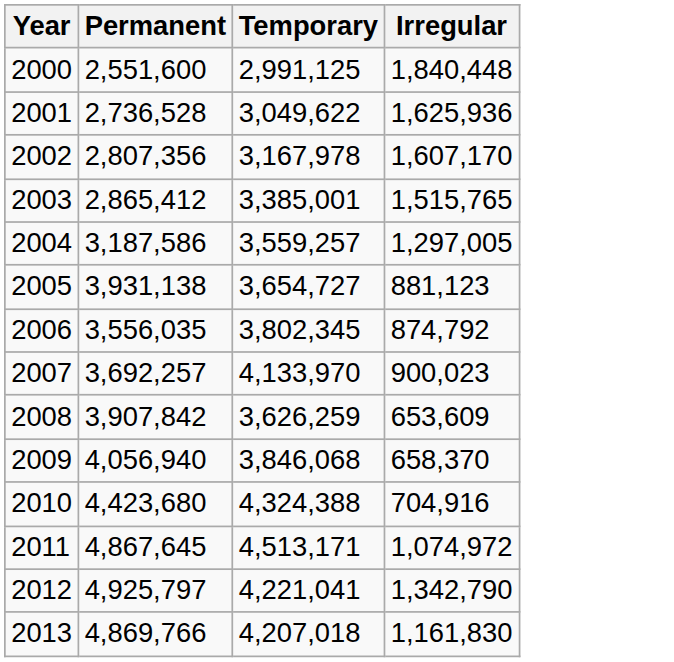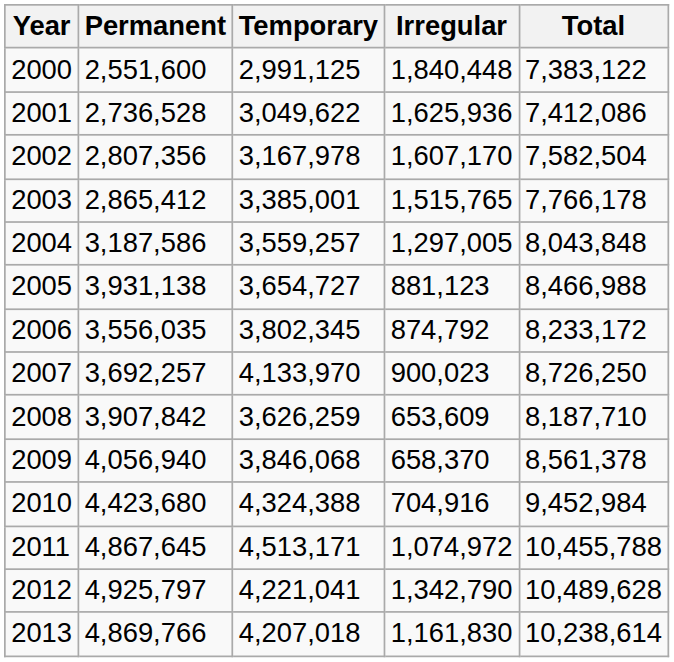 <table class="wikitable">
 <tr>
 <th>Year</th>
 <th>Permanent</th>
 <th>Temporary</th>
 <th>Irregular</th>
+<th>Total</th>
 </tr>
 <tr>
 <td>2000</td>
 <td>2,551,600</td>
 <td>2,991,125</td>
 <td>1,840,448</td>
+<td>7,383,122</td>
 </tr>
 <tr>
 <td>2001</td>
 <td>2,736,528</td>
 <td>3,049,622</td>
 <td>1,625,936</td>
+<td>7,412,086</td>
 </tr>
 <tr>
 <td>2002</td>
 <td>2,807,356</td>
 <td>3,167,978</td>
 <td>1,607,170</td>
+<td>7,582,504</td>
 </tr>
 <tr>
 <td>2003</td>
 <td>2,865,412</td>
 <td>3,385,001</td>
 <td>1,515,765</td>
+<td>7,766,178</td>
 </tr>
 <tr>
 <td>2004</td>
 <td>3,187,586</td>
 <td>3,559,257</td>
 <td>1,297,005</td>
+<td>8,043,848</td>
 </tr>
 <tr>
 <td>2005</td>
 <td>3,931,138</td>
 <td>3,654,727</td>
 <td>881,123</td>
+<td>8,466,988</td>
 </tr>
 <tr>
 <td>2006</td>
 <td>3,556,035</td>
 <td>3,802,345</td>
 <td>874,792</td>
+<td>8,233,172</td>
 </tr>
 <tr>
 <td>2007</td>
 <td>3,692,257</td>
 <td>4,133,970</td>
 <td>900,023</td>
+<td>8,726,250</td>
 </tr>
 <tr>
 <td>2008</td>
 <td>3,907,842</td>
 <td>3,626,259</td>
 <td>653,609</td>
+<td>8,187,710</td>
 </tr>
 <tr>
 <td>2009</td>
 <td>4,056,940</td>
 <td>3,846,068</td>
 <td>658,370</td>
+<td>8,561,378</td>
 </tr>
 <tr>
 <td>2010</td>
 <td>4,423,680</td>
 <td>4,324,388</td>
 <td>704,916</td>
+<td>9,452,984</td>
 </tr>
 <tr>
 <td>2011</td>
 <td>4,867,645</td>
 <td>4,513,171</td>
 <td>1,074,972</td>
+<td>10,455,788</td>
 </tr>
 <tr>
 <td>2012</td>
 <td>4,925,797</td>
 <td>4,221,041</td>
 <td>1,342,790</td>
+<td>10,489,628</td>
 </tr>
 <tr>
 <td>2013</td>
 <td>4,869,766</td>
 <td>4,207,018</td>
 <td>1,161,830</td>
+<td>10,238,614</td>
 </tr>
 </table>
